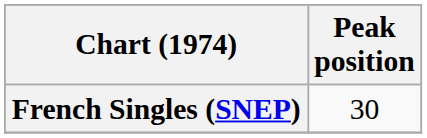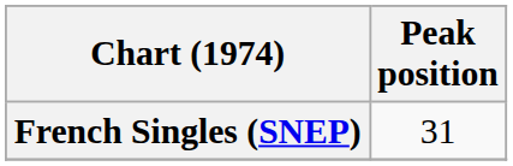 <table class="wikitable sortable plainrowheaders" style="text-align:center">
 <tr>
 <th>Chart (1974)</th>
 <th>Peak<br>position</th>
 </tr>
 <tr>
 <th scope="row">French Singles (<a href='#'>SNEP</a>)</th>
-<td align="center">30</td>
+<td align="center">31</td>
 </tr>
 <tr>
 </tr>
 <tr>
 </tr>
 </table>
